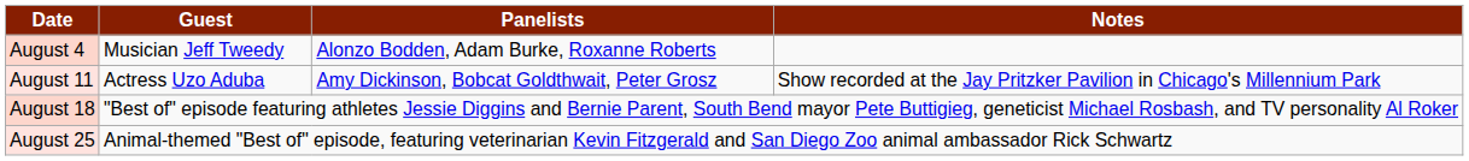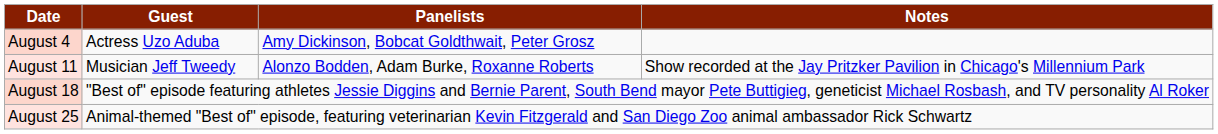 <table class="wikitable">
 <tr>
 <th style="background:#871E01;color:#FFFFFF;">Date</th>
 <th style="background:#871E01;color:#FFFFFF;">Guest</th>
 <th style="background:#871E01;color:#FFFFFF;">Panelists</th>
 <th style="background:#871E01;color:#FFFFFF;">Notes</th>
 </tr>
 <tr>
 <td style="background:#FDD6CC;color:#000000;">August 4</td>
-<td>Musician <a href='#'>Jeff Tweedy</a></td>
-<td><a href='#'>Alonzo Bodden</a>, Adam Burke, <a href='#'>Roxanne Roberts</a></td>
+<td>Actress <a href='#'>Uzo Aduba</a></td>
+<td><a href='#'>Amy Dickinson</a>, <a href='#'>Bobcat Goldthwait</a>, <a href='#'>Peter Grosz</a></td>
 <td></td>
 </tr>
 <tr>
 <td style="background:#FFE3DF;color:#000000;">August 11</td>
-<td>Actress <a href='#'>Uzo Aduba</a></td>
-<td><a href='#'>Amy Dickinson</a>, <a href='#'>Bobcat Goldthwait</a>, <a href='#'>Peter Grosz</a></td>
+<td>Musician <a href='#'>Jeff Tweedy</a></td>
+<td><a href='#'>Alonzo Bodden</a>, Adam Burke, <a href='#'>Roxanne Roberts</a></td>
 <td>Show recorded at the <a href='#'>Jay Pritzker Pavilion</a> in <a href='#'>Chicago</a>'s <a href='#'>Millennium Park</a></td>
 </tr>
 <tr>
 <td style="background:#FDD6CC;color:#000000;">August 18</td>
 <td colspan=3>"Best of" episode featuring athletes <a href='#'>Jessie Diggins</a> and <a href='#'>Bernie Parent</a>, <a href='#'>South Bend</a> mayor <a href='#'>Pete Buttigieg</a>, geneticist <a href='#'>Michael Rosbash</a>, and TV personality <a href='#'>Al Roker</a></td>
 </tr>
 <tr>
 <td style="background:#FFE3DF;color:#000000;">August 25</td>
 <td colspan="3">Animal-themed "Best of" episode, featuring veterinarian <a href='#'>Kevin Fitzgerald</a> and <a href='#'>San Diego Zoo</a> animal ambassador Rick Schwartz</td>
 </tr>
 </table>
